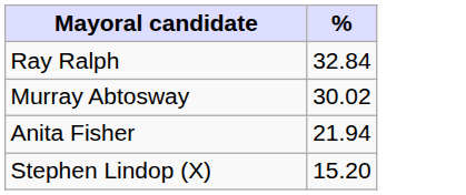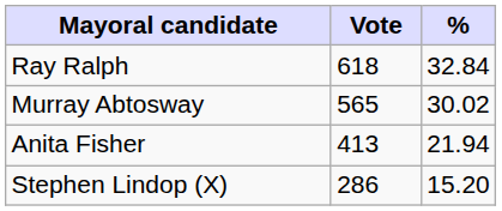 <table class="wikitable">
 <tr>
 <th style="background:#ddf; width:200px;">Mayoral candidate</th>
+<th style="background:#ddf; width:50px;">Vote</th>
 <th style="background:#ddf; width:30px;">%</th>
 </tr>
 <tr>
 <td>Ray Ralph</td>
+<td>618</td>
 <td>32.84</td>
 </tr>
 <tr>
 <td>Murray Abtosway</td>
+<td>565</td>
 <td>30.02</td>
 </tr>
 <tr>
 <td>Anita Fisher</td>
+<td>413</td>
 <td>21.94</td>
 </tr>
 <tr>
 <td>Stephen Lindop (X)</td>
+<td>286</td>
 <td>15.20</td>
 </tr>
 </table>
